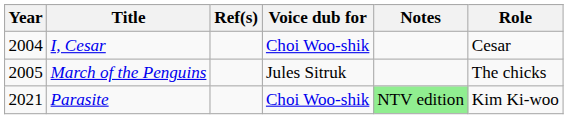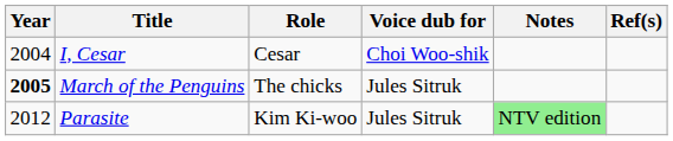 <table class="wikitable">
 <tr>
 <th>Year</th>
 <th>Title</th>
-<th><abbr>Ref(s)</abbr></th>
+<th>Role</th>
 <th>Voice dub for</th>
 <th>Notes</th>
-<th>Role</th>
+<th><abbr>Ref(s)</abbr></th>
 </tr>
 <tr>
 <td>2004</td>
 <td><em><a href='#'>I, Cesar</a></em></td>
-<td></td>
+<td>Cesar</td>
 <td><a href='#'>Choi Woo-shik</a></td>
 <td></td>
-<td>Cesar</td>
+<td></td>
 </tr>
 <tr>
-<td>2005</td>
+<td><strong>2005</strong></td>
 <td><em><a href='#'>March of the Penguins</a></em></td>
-<td></td>
+<td>The chicks</td>
 <td>Jules Sitruk</td>
 <td></td>
-<td>The chicks</td>
+<td></td>
 </tr>
 <tr>
-<td>2021</td>
+<td>2012</td>
 <td><em><a href='#'>Parasite</a></em></td>
+<td>Kim Ki-woo</td>
+<td>Jules Sitruk</td>
+<td style="background: lightgreen;">NTV edition</td>
 <td></td>
-<td><a href='#'>Choi Woo-shik</a></td>
-<td style="background: lightgreen;">NTV edition</td>
-<td>Kim Ki-woo</td>
 </tr>
 </table>
